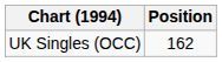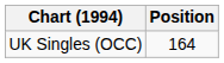 <table class="wikitable sortable">
 <tr>
 <th>Chart (1994)</th>
 <th>Position</th>
 </tr>
 <tr>
 <td>UK Singles (OCC)</td>
-<td align="center">162</td>
+<td align="center">164</td>
 </tr>
 </table>
